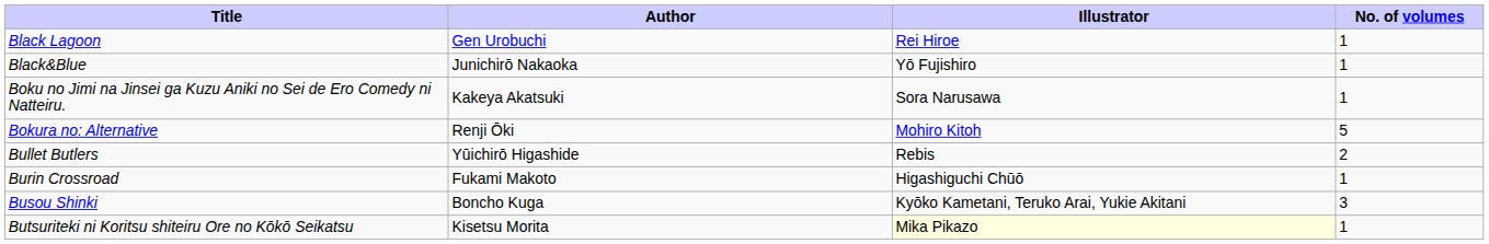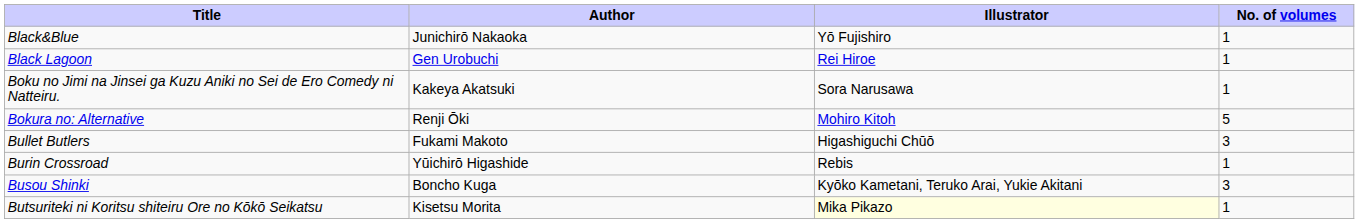 <table class="wikitable" style="width: 98%;">
 <tr>
 <th width=30% style="background:#ccf;">Title</th>
 <th width=30% style="background:#ccf;">Author</th>
 <th width=30% style="background:#ccf;">Illustrator</th>
 <th width=10% style="background:#ccf;">No. of <a href='#'>volumes</a></th>
 </tr>
 <tr>
+<td><em>Black&Blue</em></td>
+<td>Junichirō Nakaoka</td>
+<td>Yō Fujishiro</td>
+<td>1</td>
+</tr>
+<tr>
 <td><em><a href='#'>Black Lagoon</a></em></td>
 <td><a href='#'>Gen Urobuchi</a></td>
 <td><a href='#'>Rei Hiroe</a></td>
-<td>1</td>
-</tr>
-<tr>
-<td><em>Black&Blue</em></td>
-<td>Junichirō Nakaoka</td>
-<td>Yō Fujishiro</td>
 <td>1</td>
 </tr>
 <tr>
 <td><em>Boku no Jimi na Jinsei ga Kuzu Aniki no Sei de Ero Comedy ni Natteiru.</em></td>
 <td>Kakeya Akatsuki</td>
 <td>Sora Narusawa</td>
 <td>1</td>
 </tr>
 <tr>
 <td><em><a href='#'>Bokura no: Alternative</a></em></td>
 <td>Renji Ōki</td>
 <td><a href='#'>Mohiro Kitoh</a></td>
 <td>5</td>
 </tr>
 <tr>
 <td><em>Bullet Butlers</em></td>
-<td>Yūichirō Higashide</td>
-<td>Rebis</td>
-<td>2</td>
+<td>Fukami Makoto</td>
+<td>Higashiguchi Chūō</td>
+<td>3</td>
 </tr>
 <tr>
 <td><em>Burin Crossroad</em></td>
-<td>Fukami Makoto</td>
-<td>Higashiguchi Chūō</td>
+<td>Yūichirō Higashide</td>
+<td>Rebis</td>
 <td>1</td>
 </tr>
 <tr>
 <td><em><a href='#'>Busou Shinki</a></em></td>
 <td>Boncho Kuga</td>
 <td>Kyōko Kametani, Teruko Arai, Yukie Akitani</td>
 <td>3</td>
 </tr>
 <tr>
 <td><em>Butsuriteki ni Koritsu shiteiru Ore no Kōkō Seikatsu</em></td>
 <td>Kisetsu Morita</td>
 <td style="background: lightyellow;">Mika Pikazo</td>
 <td>1</td>
 </tr>
 </table>
